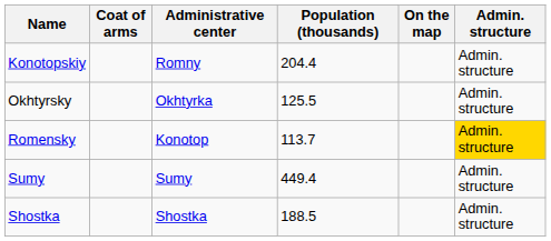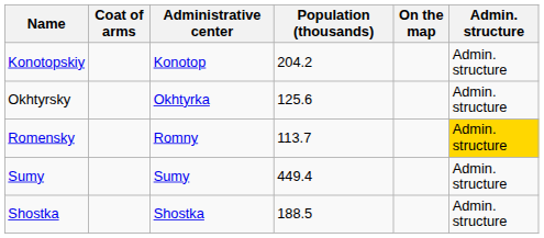 <table class="wikitable sortable">
 <tr>
 <th>Name</th>
 <th>Coat of arms</th>
 <th>Administrative center</th>
 <th>Population (thousands)</th>
 <th>On the map</th>
 <th>Admin. structure</th>
 </tr>
 <tr>
 <td><a href='#'>Konotopskiy</a></td>
 <td></td>
-<td><a href='#'>Romny</a></td>
-<td>204.4</td>
+<td><a href='#'>Konotop</a></td>
+<td>204.2</td>
 <td></td>
 <td>Admin. structure</td>
 </tr>
 <tr>
 <td>Okhtyrsky</td>
 <td></td>
 <td><a href='#'>Okhtyrka</a></td>
-<td>125.5</td>
+<td>125.6</td>
 <td></td>
 <td>Admin. structure</td>
 </tr>
 <tr>
 <td><a href='#'>Romensky</a></td>
 <td></td>
-<td><a href='#'>Konotop</a></td>
+<td><a href='#'>Romny</a></td>
 <td>113.7</td>
 <td></td>
 <td style="background: gold;">Admin. structure</td>
 </tr>
 <tr>
 <td><a href='#'>Sumy</a></td>
 <td></td>
 <td><a href='#'>Sumy</a></td>
 <td>449.4</td>
 <td></td>
 <td>Admin. structure</td>
 </tr>
 <tr>
 <td><a href='#'>Shostka</a></td>
 <td></td>
 <td><a href='#'>Shostka</a></td>
 <td>188.5</td>
 <td></td>
 <td>Admin. structure</td>
 </tr>
 </table>
